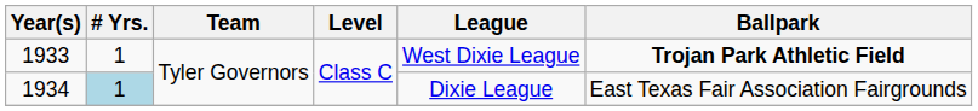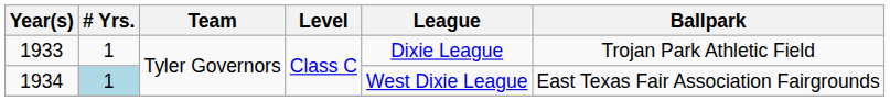 <table class="wikitable" style="text-align:center; font-size: 95%;">
 <tr>
 <th>Year(s)</th>
 <th># Yrs.</th>
 <th>Team</th>
 <th>Level</th>
 <th>League</th>
 <th>Ballpark</th>
 </tr>
 <tr>
 <td>1933</td>
 <td>1</td>
 <td rowspan=2>Tyler Governors</td>
 <td rowspan=2><a href='#'>Class C</a></td>
-<td><a href='#'>West Dixie League</a></td>
-<td><strong>Trojan Park Athletic Field</strong></td>
+<td><a href='#'>Dixie League</a></td>
+<td>Trojan Park Athletic Field</td>
 </tr>
 <tr>
 <td>1934</td>
 <td style="background: lightblue;">1</td>
-<td><a href='#'>Dixie League</a></td>
+<td><a href='#'>West Dixie League</a></td>
 <td>East Texas Fair Association Fairgrounds</td>
 </tr>
 <tr>
 </tr>
 </table>
